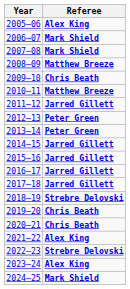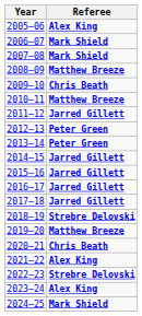 <table class="wikitable">
 <tr>
 <th>Year</th>
 <th>Referee</th>
 </tr>
 <tr>
 <td><a href='#'>2005–06</a></td>
 <td> <strong><a href='#'>Alex King</a></strong></td>
 </tr>
 <tr>
 <td><a href='#'>2006–07</a></td>
 <td> <strong><a href='#'>Mark Shield</a></strong></td>
 </tr>
 <tr>
 <td><a href='#'>2007–08</a></td>
 <td> <strong><a href='#'>Mark Shield</a></strong></td>
 </tr>
 <tr>
 <td><a href='#'>2008–09</a></td>
 <td> <strong><a href='#'>Matthew Breeze</a></strong></td>
 </tr>
 <tr>
 <td><a href='#'>2009–10</a></td>
 <td> <strong><a href='#'>Chris Beath</a></strong></td>
 </tr>
 <tr>
 <td><a href='#'>2010–11</a></td>
 <td> <strong><a href='#'>Matthew Breeze</a></strong></td>
 </tr>
 <tr>
 <td><a href='#'>2011–12</a></td>
 <td> <strong><a href='#'>Jarred Gillett</a></strong></td>
 </tr>
 <tr>
 <td><a href='#'>2012–13</a></td>
 <td> <strong><a href='#'>Peter Green</a></strong></td>
 </tr>
 <tr>
 <td><a href='#'>2013–14</a></td>
 <td> <strong><a href='#'>Peter Green</a></strong></td>
 </tr>
 <tr>
 <td><a href='#'>2014–15</a></td>
 <td> <strong><a href='#'>Jarred Gillett</a></strong></td>
 </tr>
 <tr>
 <td><a href='#'>2015–16</a></td>
 <td> <strong><a href='#'>Jarred Gillett</a></strong></td>
 </tr>
 <tr>
 <td><a href='#'>2016–17</a></td>
 <td> <strong><a href='#'>Jarred Gillett</a></strong></td>
 </tr>
 <tr>
 <td><a href='#'>2017–18</a></td>
 <td> <strong><a href='#'>Jarred Gillett</a></strong></td>
 </tr>
 <tr>
 <td><a href='#'>2018–19</a></td>
 <td> <strong><a href='#'>Strebre Delovski</a></strong></td>
 </tr>
 <tr>
 <td><a href='#'>2019–20</a></td>
-<td> <strong><a href='#'>Chris Beath</a></strong></td>
+<td> <strong><a href='#'>Matthew Breeze</a></strong></td>
 </tr>
 <tr>
 <td><a href='#'>2020–21</a></td>
 <td> <strong><a href='#'>Chris Beath</a></strong></td>
 </tr>
 <tr>
 <td><a href='#'>2021–22</a></td>
 <td> <strong><a href='#'>Alex King</a></strong></td>
 </tr>
 <tr>
 <td><a href='#'>2022–23</a></td>
 <td> <strong><a href='#'>Strebre Delovski</a></strong></td>
 </tr>
 <tr>
 <td><a href='#'>2023–24</a></td>
 <td> <strong><a href='#'>Alex King</a></strong></td>
 </tr>
 <tr>
 <td><a href='#'>2024–25</a></td>
 <td> <strong><a href='#'>Mark Shield</a></strong></td>
 </tr>
 </table>
